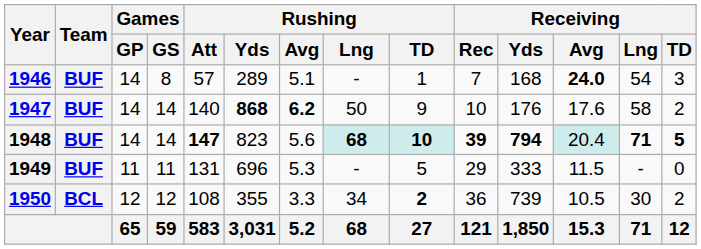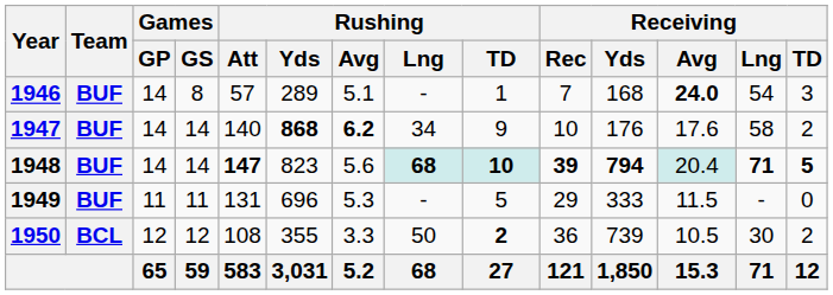 <table class="wikitable" style="text-align:center;">
 <tr>
 <th rowspan="2">Year</th>
 <th rowspan="2">Team</th>
 <th colspan="2">Games</th>
 <th colspan="5">Rushing</th>
 <th colspan="5">Receiving</th>
 </tr>
 <tr>
 <th>GP</th>
 <th>GS</th>
 <th>Att</th>
 <th>Yds</th>
 <th>Avg</th>
 <th>Lng</th>
 <th>TD</th>
 <th>Rec</th>
 <th>Yds</th>
 <th>Avg</th>
 <th>Lng</th>
 <th>TD</th>
 </tr>
 <tr>
 <th><a href='#'>1946</a></th>
 <th><a href='#'>BUF</a></th>
 <td>14</td>
 <td>8</td>
 <td>57</td>
 <td>289</td>
 <td>5.1</td>
 <td>-</td>
 <td>1</td>
 <td>7</td>
 <td>168</td>
 <td><strong>24.0</strong></td>
 <td>54</td>
 <td>3</td>
 </tr>
 <tr>
 <th><a href='#'>1947</a></th>
 <th><a href='#'>BUF</a></th>
 <td>14</td>
 <td>14</td>
 <td>140</td>
 <td><strong>868</strong></td>
 <td><strong>6.2</strong></td>
-<td>50</td>
+<td>34</td>
 <td>9</td>
 <td>10</td>
 <td>176</td>
 <td>17.6</td>
 <td>58</td>
 <td>2</td>
 </tr>
 <tr>
 <th>1948</th>
 <th><a href='#'>BUF</a></th>
 <td>14</td>
 <td>14</td>
 <td><strong>147</strong></td>
 <td>823</td>
 <td>5.6</td>
 <td style="background:#cfecec; width:3em;"><strong>68</strong></td>
 <td style="background:#cfecec; width:3em;"><strong>10</strong></td>
 <td><strong>39</strong></td>
 <td><strong>794</strong></td>
 <td style="background:#cfecec; width:3em;">20.4</td>
 <td><strong>71</strong></td>
 <td><strong>5</strong></td>
 </tr>
 <tr>
 <th>1949</th>
 <th><a href='#'>BUF</a></th>
 <td>11</td>
 <td>11</td>
 <td>131</td>
 <td>696</td>
 <td>5.3</td>
 <td>-</td>
 <td>5</td>
 <td>29</td>
 <td>333</td>
 <td>11.5</td>
 <td>-</td>
 <td>0</td>
 </tr>
 <tr>
 <th><a href='#'>1950</a></th>
 <th><a href='#'>BCL</a></th>
 <td>12</td>
 <td>12</td>
 <td>108</td>
 <td>355</td>
 <td>3.3</td>
-<td>34</td>
+<td>50</td>
 <td><strong>2</strong></td>
 <td>36</td>
 <td>739</td>
 <td>10.5</td>
 <td>30</td>
 <td>2</td>
 </tr>
 <tr>
 <th colspan="2"></th>
 <th>65</th>
 <th>59</th>
 <th>583</th>
 <th>3,031</th>
 <th>5.2</th>
 <th>68</th>
 <th>27</th>
 <th>121</th>
 <th>1,850</th>
 <th>15.3</th>
 <th>71</th>
 <th>12</th>
 </tr>
 </table>
